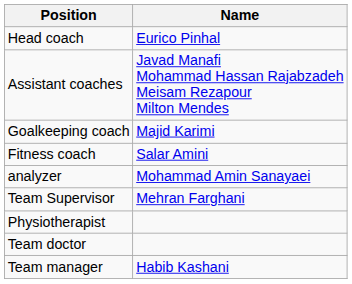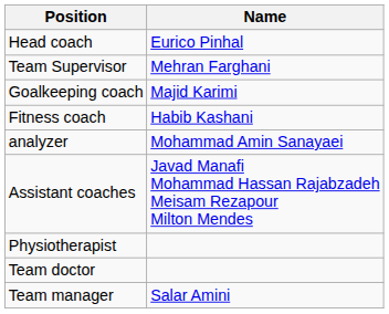 <table class="wikitable">
 <tr>
 <th>Position</th>
 <th>Name</th>
 </tr>
 <tr>
 <td>Head coach</td>
 <td> <a href='#'>Eurico Pinhal</a></td>
 </tr>
 <tr>
-<td>Assistant coaches</td>
-<td> <a href='#'>Javad Manafi</a><br>  <a href='#'>Mohammad Hassan Rajabzadeh</a><br> <a href='#'>Meisam Rezapour</a><br>  <a href='#'>Milton Mendes</a></td>
+<td>Team Supervisor</td>
+<td> <a href='#'>Mehran Farghani</a></td>
 </tr>
 <tr>
 <td>Goalkeeping coach</td>
 <td> <a href='#'>Majid Karimi</a></td>
 </tr>
 <tr>
 <td>Fitness coach</td>
-<td> <a href='#'>Salar Amini</a></td>
+<td> <a href='#'>Habib Kashani</a></td>
 </tr>
 <tr>
 <td>analyzer</td>
 <td> <a href='#'>Mohammad Amin Sanayaei</a></td>
 </tr>
 <tr>
-<td>Team Supervisor</td>
-<td> <a href='#'>Mehran Farghani</a></td>
+<td>Assistant coaches</td>
+<td> <a href='#'>Javad Manafi</a><br>  <a href='#'>Mohammad Hassan Rajabzadeh</a><br> <a href='#'>Meisam Rezapour</a><br>  <a href='#'>Milton Mendes</a></td>
 </tr>
 <tr>
 <td>Physiotherapist</td>
 <td></td>
 </tr>
 <tr>
 <td>Team doctor</td>
 <td></td>
 </tr>
 <tr>
 <td>Team manager</td>
-<td> <a href='#'>Habib Kashani</a></td>
+<td> <a href='#'>Salar Amini</a></td>
 </tr>
 </table>
